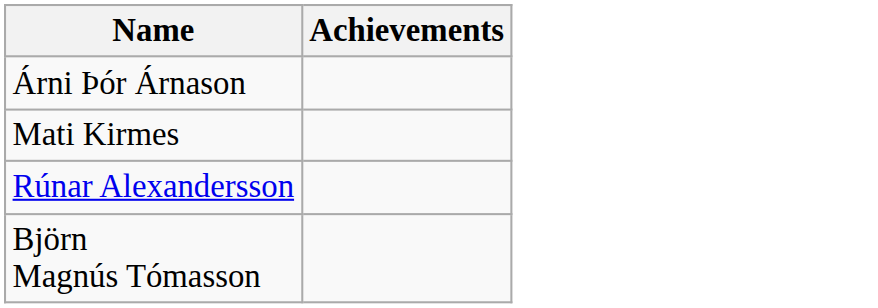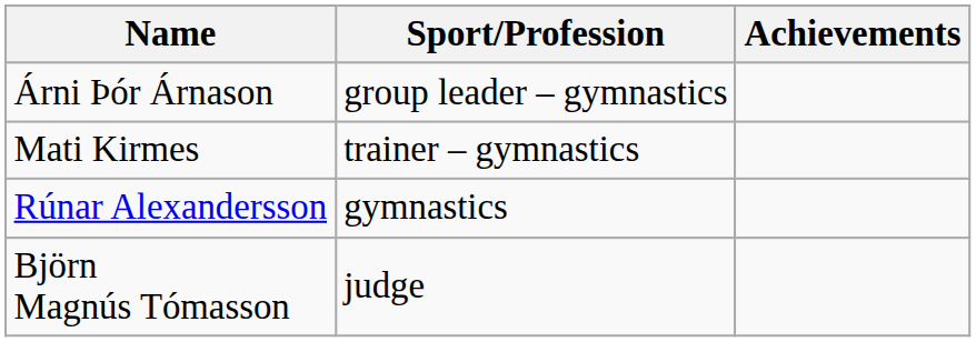 <table class="wikitable">
 <tr>
 <th>Name</th>
+<th>Sport/Profession</th>
 <th>Achievements</th>
 </tr>
 <tr>
 <td>Árni Þór Árnason</td>
+<td>group leader – gymnastics</td>
 <td> </td>
 </tr>
 <tr>
 <td>Mati Kirmes</td>
+<td>trainer – gymnastics</td>
 <td> </td>
 </tr>
 <tr>
 <td><a href='#'>Rúnar Alexandersson</a></td>
+<td>gymnastics</td>
 <td> </td>
 </tr>
 <tr>
 <td>Björn<br>Magnús Tómasson</td>
+<td>judge</td>
 <td> </td>
 </tr>
 </table>
